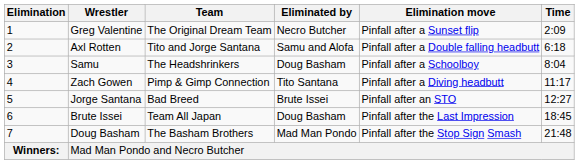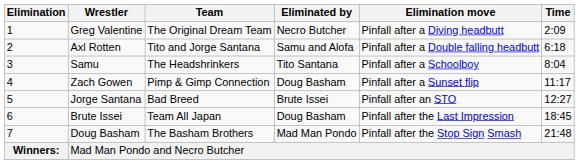 <table class="wikitable" border="1">
 <tr>
 <th>Elimination</th>
 <th>Wrestler</th>
 <th>Team</th>
 <th>Eliminated by</th>
 <th>Elimination move</th>
 <th>Time</th>
 </tr>
 <tr>
 <td>1</td>
 <td>Greg Valentine</td>
 <td>The Original Dream Team</td>
 <td>Necro Butcher</td>
-<td>Pinfall after a <a href='#'>Sunset flip</a></td>
+<td>Pinfall after a <a href='#'>Diving headbutt</a></td>
 <td>2:09</td>
 </tr>
 <tr>
 <td>2</td>
 <td>Axl Rotten</td>
 <td>Tito and Jorge Santana</td>
 <td>Samu and Alofa</td>
 <td>Pinfall after a <a href='#'>Double falling headbutt</a></td>
 <td>6:18</td>
 </tr>
 <tr>
 <td>3</td>
 <td>Samu</td>
 <td>The Headshrinkers</td>
-<td>Doug Basham</td>
+<td>Tito Santana</td>
 <td>Pinfall after a <a href='#'>Schoolboy</a></td>
 <td>8:04</td>
 </tr>
 <tr>
 <td>4</td>
 <td>Zach Gowen</td>
 <td>Pimp & Gimp Connection</td>
-<td>Tito Santana</td>
-<td>Pinfall after a <a href='#'>Diving headbutt</a></td>
+<td>Doug Basham</td>
+<td>Pinfall after a <a href='#'>Sunset flip</a></td>
 <td>11:17</td>
 </tr>
 <tr>
 <td>5</td>
 <td>Jorge Santana</td>
 <td>Bad Breed</td>
 <td>Brute Issei</td>
 <td>Pinfall after an <a href='#'>STO</a></td>
 <td>12:27</td>
 </tr>
 <tr>
 <td>6</td>
 <td>Brute Issei</td>
 <td>Team All Japan</td>
 <td>Doug Basham</td>
 <td>Pinfall after the <a href='#'>Last Impression</a></td>
 <td>18:45</td>
 </tr>
 <tr>
 <td>7</td>
 <td>Doug Basham</td>
 <td>The Basham Brothers</td>
 <td>Mad Man Pondo</td>
 <td>Pinfall after the <a href='#'>Stop Sign</a> <a href='#'>Smash</a></td>
 <td>21:48</td>
 </tr>
 <tr>
 <th>Winners:</th>
 <td colspan="5" bgcolor="#f2f2f2">Mad Man Pondo and Necro Butcher</td>
 </tr>
 </table>
